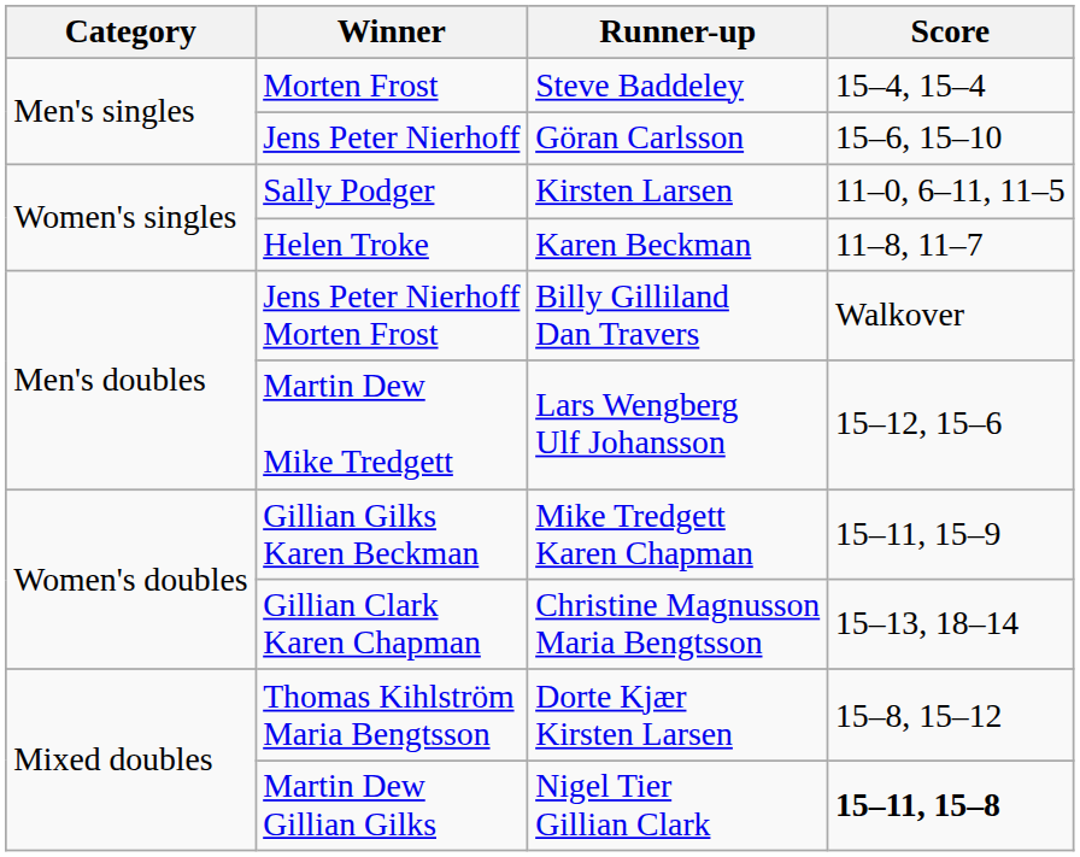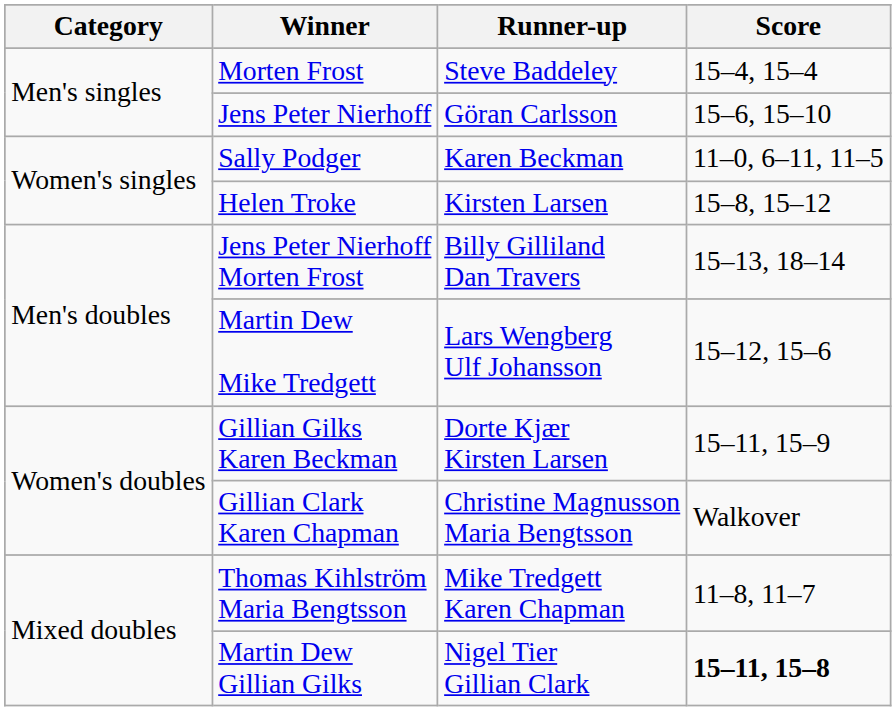 <table class="wikitable">
 <tr>
 <th>Category</th>
 <th>Winner</th>
 <th>Runner-up</th>
 <th>Score</th>
 </tr>
 <tr>
 <td rowspan=2>Men's singles</td>
 <td> <a href='#'>Morten Frost</a></td>
 <td> <a href='#'>Steve Baddeley</a></td>
 <td>15–4, 15–4</td>
 </tr>
 <tr>
 <td> <a href='#'>Jens Peter Nierhoff</a></td>
 <td> <a href='#'>Göran Carlsson</a></td>
 <td>15–6, 15–10</td>
 </tr>
 <tr>
 <td rowspan=2>Women's singles</td>
 <td> <a href='#'>Sally Podger</a></td>
-<td> <a href='#'>Kirsten Larsen</a></td>
+<td> <a href='#'>Karen Beckman</a></td>
 <td>11–0, 6–11, 11–5</td>
 </tr>
 <tr>
 <td> <a href='#'>Helen Troke</a></td>
-<td> <a href='#'>Karen Beckman</a></td>
-<td>11–8, 11–7</td>
+<td> <a href='#'>Kirsten Larsen</a></td>
+<td>15–8, 15–12</td>
 </tr>
 <tr>
 <td rowspan=2>Men's doubles</td>
 <td> <a href='#'>Jens Peter Nierhoff</a><br> <a href='#'>Morten Frost</a></td>
 <td> <a href='#'>Billy Gilliland</a><br> <a href='#'>Dan Travers</a></td>
-<td>Walkover</td>
+<td>15–13, 18–14</td>
 </tr>
 <tr>
 <td> <a href='#'>Martin Dew</a><br><br> <a href='#'>Mike Tredgett</a></td>
 <td> <a href='#'>Lars Wengberg</a><br> <a href='#'>Ulf Johansson</a></td>
 <td>15–12, 15–6</td>
 </tr>
 <tr>
 <td rowspan=2>Women's doubles</td>
 <td> <a href='#'>Gillian Gilks</a><br> <a href='#'>Karen Beckman</a></td>
-<td> <a href='#'>Mike Tredgett</a><br> <a href='#'>Karen Chapman</a></td>
+<td> <a href='#'>Dorte Kjær</a><br> <a href='#'>Kirsten Larsen</a></td>
 <td>15–11, 15–9</td>
 </tr>
 <tr>
 <td> <a href='#'>Gillian Clark</a><br>  <a href='#'>Karen Chapman</a></td>
 <td> <a href='#'>Christine Magnusson</a><br> <a href='#'>Maria Bengtsson</a></td>
-<td>15–13, 18–14</td>
+<td>Walkover</td>
 </tr>
 <tr>
 <td rowspan=2>Mixed doubles</td>
 <td> <a href='#'>Thomas Kihlström</a><br> <a href='#'>Maria Bengtsson</a></td>
-<td> <a href='#'>Dorte Kjær</a><br> <a href='#'>Kirsten Larsen</a></td>
-<td>15–8, 15–12</td>
+<td> <a href='#'>Mike Tredgett</a><br> <a href='#'>Karen Chapman</a></td>
+<td>11–8, 11–7</td>
 </tr>
 <tr>
 <td> <a href='#'>Martin Dew</a><br> <a href='#'>Gillian Gilks</a></td>
 <td> <a href='#'>Nigel Tier</a><br> <a href='#'>Gillian Clark</a></td>
 <td><strong>15–11, 15–8</strong></td>
 </tr>
 </table>
